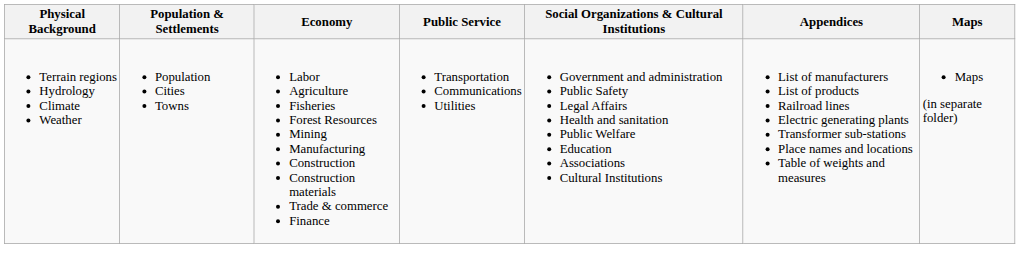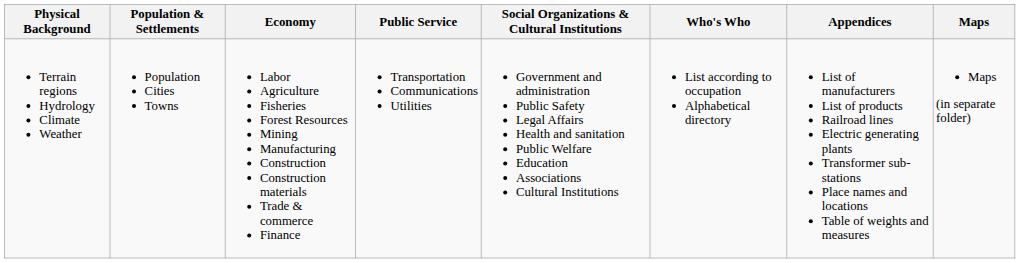 <table class="wikitable" style="margin: 1em auto 1em auto;">
 <tr>
 <th scope="col">Physical Background</th>
 <th scope="col">Population & Settlements</th>
 <th scope="col">Economy</th>
 <th scope="col">Public Service</th>
 <th scope="col">Social Organizations & Cultural Institutions</th>
+<th scope="col">Who's Who</th>
 <th scope="col">Appendices</th>
 <th scope="col">Maps</th>
 </tr>
 <tr>
 <td valign="top"><br><ul><li>Terrain regions</li><li>Hydrology</li><li>Climate</li><li>Weather</li></ul></td>
 <td valign="top"><br><ul><li>Population</li><li>Cities</li><li>Towns</li></ul></td>
 <td valign="top"><br><ul><li>Labor</li><li>Agriculture</li><li>Fisheries</li><li>Forest Resources</li><li>Mining</li><li>Manufacturing</li><li>Construction</li><li>Construction materials</li><li>Trade & commerce</li><li>Finance</li></ul></td>
 <td valign="top"><br><ul><li>Transportation</li><li>Communications</li><li>Utilities</li></ul></td>
 <td valign="top"><br><ul><li>Government and administration</li><li>Public Safety</li><li>Legal Affairs</li><li>Health and sanitation</li><li>Public Welfare</li><li>Education</li><li>Associations</li><li>Cultural Institutions</li></ul></td>
+<td valign="top"><br><ul><li>List according to occupation</li><li>Alphabetical directory</li></ul></td>
 <td valign="top"><br><ul><li>List of manufacturers</li><li>List of products</li><li>Railroad lines</li><li>Electric generating plants</li><li>Transformer sub-stations</li><li>Place names and locations</li><li>Table of weights and measures</li></ul></td>
 <td valign="top"><br><ul><li>Maps</li></ul>(in separate folder)</td>
 </tr>
 </table>
